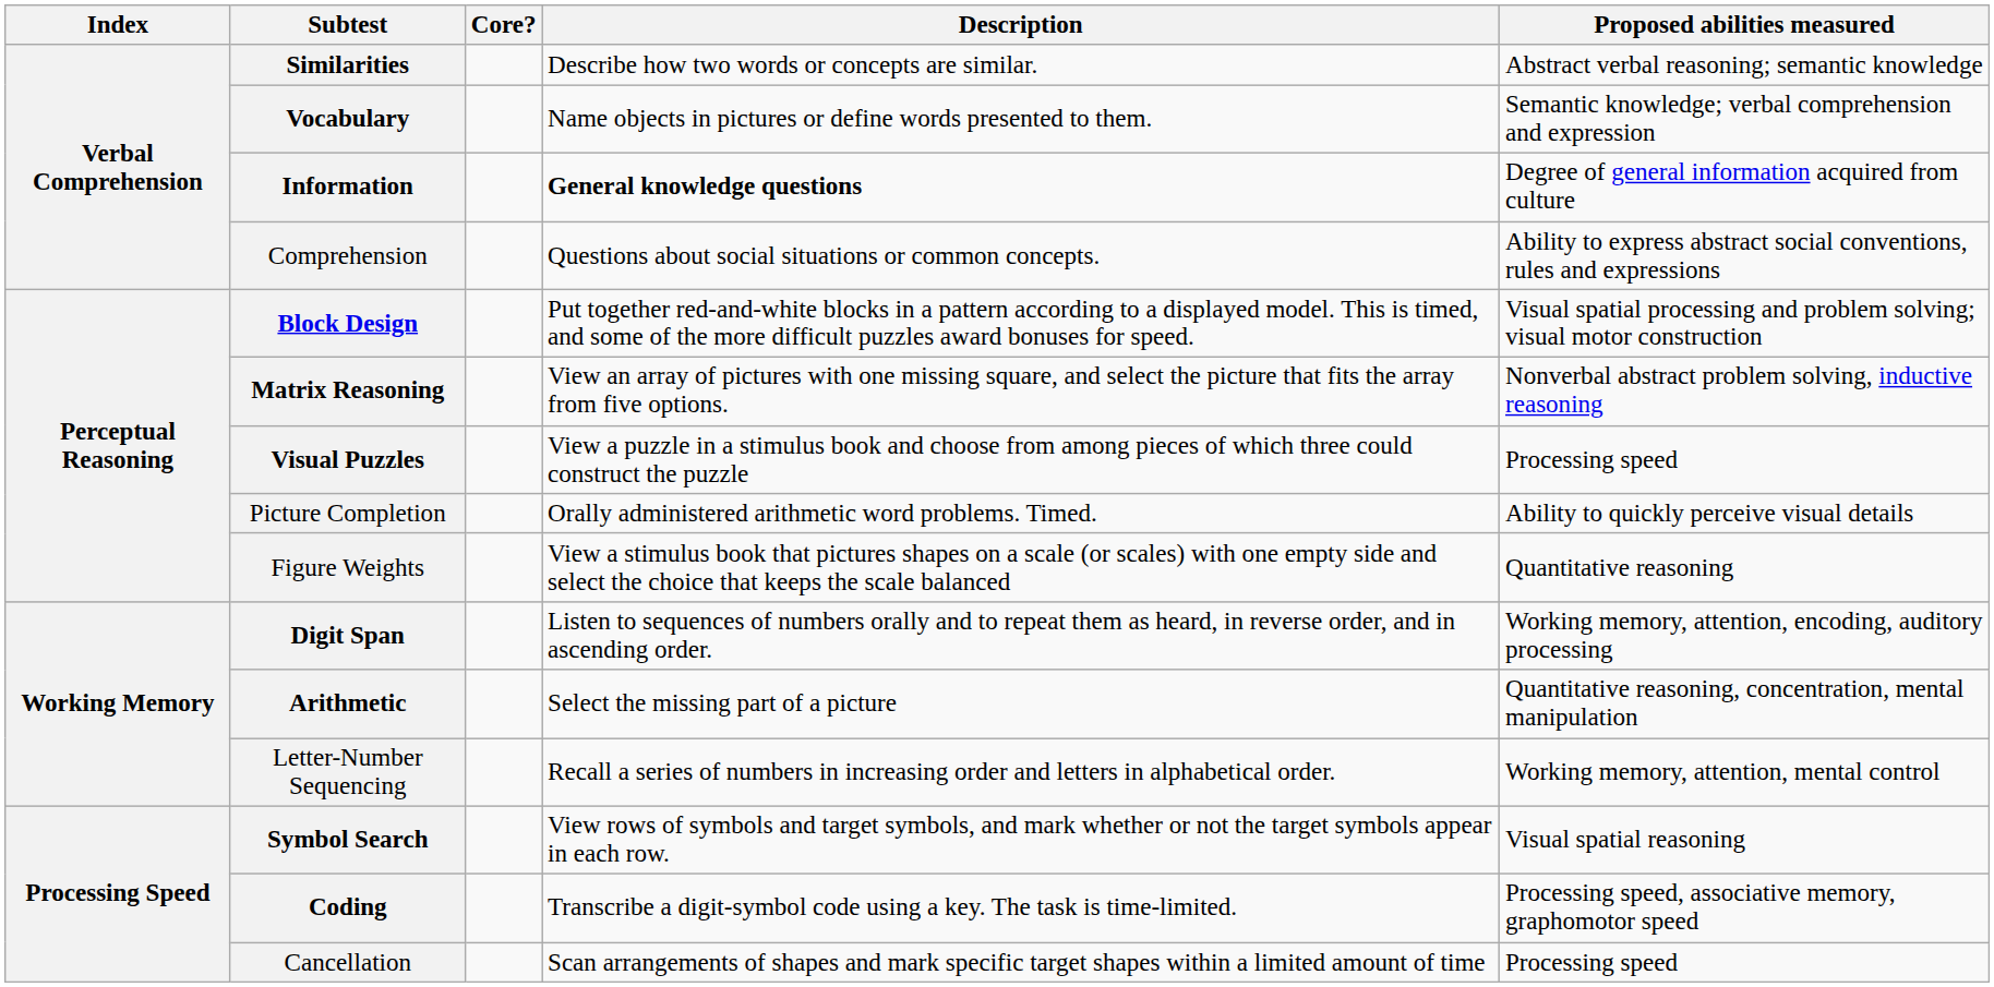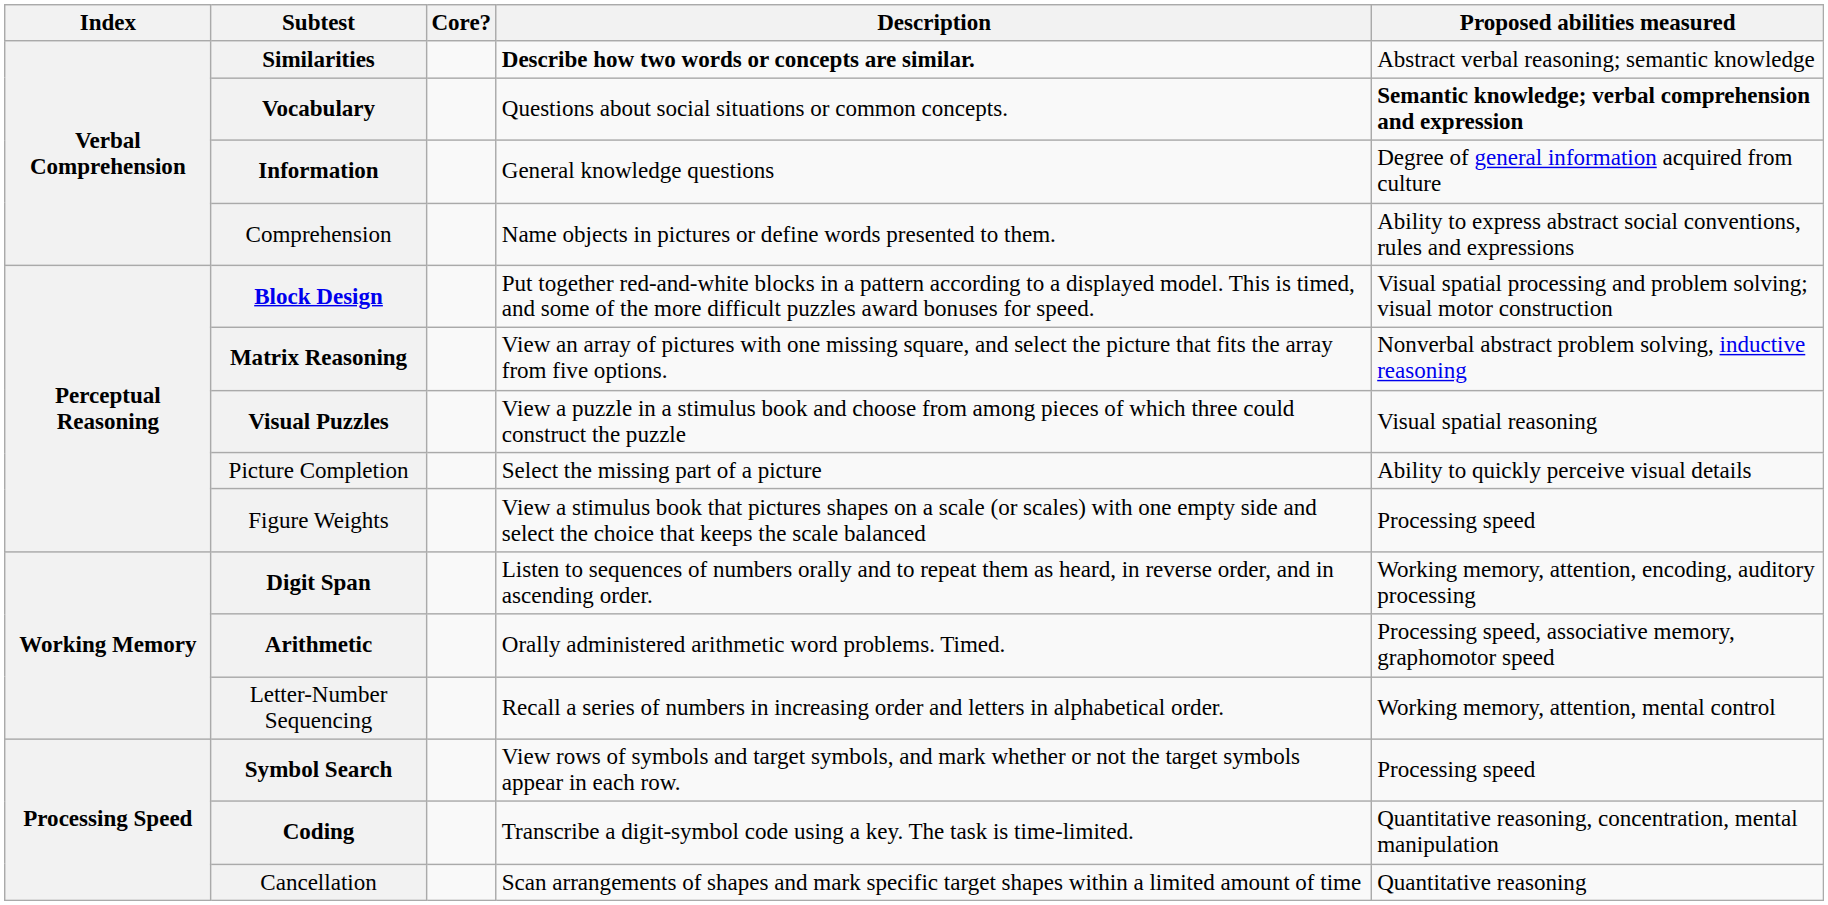 <table class="wikitable" style="width:100%">
 <tr>
 <th scope="col">Index</th>
 <th scope="col">Subtest</th>
 <th scope="col">Core?</th>
 <th scope="col">Description</th>
 <th scope="col">Proposed abilities measured</th>
 </tr>
 <tr>
 <th rowspan="4">Verbal Comprehension</th>
 <th scope="row">Similarities</th>
 <td></td>
-<td>Describe how two words or concepts are similar.</td>
+<td><strong>Describe how two words or concepts are similar.</strong></td>
 <td>Abstract verbal reasoning; semantic knowledge</td>
 </tr>
 <tr>
 <th scope="row">Vocabulary</th>
 <td></td>
-<td>Name objects in pictures or define words presented to them.</td>
-<td>Semantic knowledge; verbal comprehension and expression</td>
+<td>Questions about social situations or common concepts.</td>
+<td><strong>Semantic knowledge; verbal comprehension and expression</strong></td>
 </tr>
 <tr>
 <th scope="row">Information</th>
 <td></td>
-<td><strong>General knowledge questions</strong></td>
+<td>General knowledge questions</td>
 <td>Degree of <a href='#'>general information</a> acquired from culture</td>
 </tr>
 <tr>
 <th scope="row" style="font-weight:normal">Comprehension</th>
 <td></td>
-<td>Questions about social situations or common concepts.</td>
+<td>Name objects in pictures or define words presented to them.</td>
 <td>Ability to express abstract social conventions, rules and expressions</td>
 </tr>
 <tr>
 <th rowspan="5">Perceptual Reasoning</th>
 <th scope="row"><a href='#'>Block Design</a></th>
 <td></td>
 <td>Put together red-and-white blocks in a pattern according to a displayed model. This is timed, and some of the more difficult puzzles award bonuses for speed.</td>
 <td>Visual spatial processing and problem solving; visual motor construction</td>
 </tr>
 <tr>
 <th scope="row">Matrix Reasoning</th>
 <td></td>
 <td>View an array of pictures with one missing square, and select the picture that fits the array from five options.</td>
 <td>Nonverbal abstract problem solving, <a href='#'>inductive reasoning</a></td>
 </tr>
 <tr>
 <th scope="row">Visual Puzzles</th>
 <td></td>
 <td>View a puzzle in a stimulus book and choose from among pieces of which three could construct the puzzle</td>
-<td>Processing speed</td>
+<td>Visual spatial reasoning</td>
 </tr>
 <tr>
 <th scope="row" style="font-weight:normal">Picture Completion</th>
 <td></td>
-<td>Orally administered arithmetic word problems. Timed.</td>
+<td>Select the missing part of a picture</td>
 <td>Ability to quickly perceive visual details</td>
 </tr>
 <tr>
 <th scope="row" style="font-weight:normal">Figure Weights</th>
 <td></td>
 <td>View a stimulus book that pictures shapes on a scale (or scales) with one empty side and select the choice that keeps the scale balanced</td>
-<td>Quantitative reasoning</td>
+<td>Processing speed</td>
 </tr>
 <tr>
 <th rowspan="3">Working Memory</th>
 <th scope="row">Digit Span</th>
 <td></td>
 <td>Listen to sequences of numbers orally and to repeat them as heard, in reverse order, and in ascending order.</td>
 <td>Working memory, attention, encoding, auditory processing</td>
 </tr>
 <tr>
 <th scope="row">Arithmetic</th>
 <td></td>
-<td>Select the missing part of a picture</td>
-<td>Quantitative reasoning, concentration, mental manipulation</td>
+<td>Orally administered arithmetic word problems. Timed.</td>
+<td>Processing speed, associative memory, graphomotor speed</td>
 </tr>
 <tr>
 <th scope="row" style="font-weight:normal">Letter-Number Sequencing</th>
 <td></td>
 <td>Recall a series of numbers in increasing order and letters in alphabetical order.</td>
 <td>Working memory, attention, mental control</td>
 </tr>
 <tr>
 <th rowspan="3">Processing Speed</th>
 <th scope="row">Symbol Search</th>
 <td></td>
 <td>View rows of symbols and target symbols, and mark whether or not the target symbols appear in each row.</td>
-<td>Visual spatial reasoning</td>
+<td>Processing speed</td>
 </tr>
 <tr>
 <th scope="row">Coding</th>
 <td></td>
 <td>Transcribe a digit-symbol code using a key. The task is time-limited.</td>
-<td>Processing speed, associative memory, graphomotor speed</td>
+<td>Quantitative reasoning, concentration, mental manipulation</td>
 </tr>
 <tr>
 <th scope="row" style="font-weight:normal">Cancellation</th>
 <td></td>
 <td>Scan arrangements of shapes and mark specific target shapes within a limited amount of time</td>
-<td>Processing speed</td>
+<td>Quantitative reasoning</td>
 </tr>
 </table>
